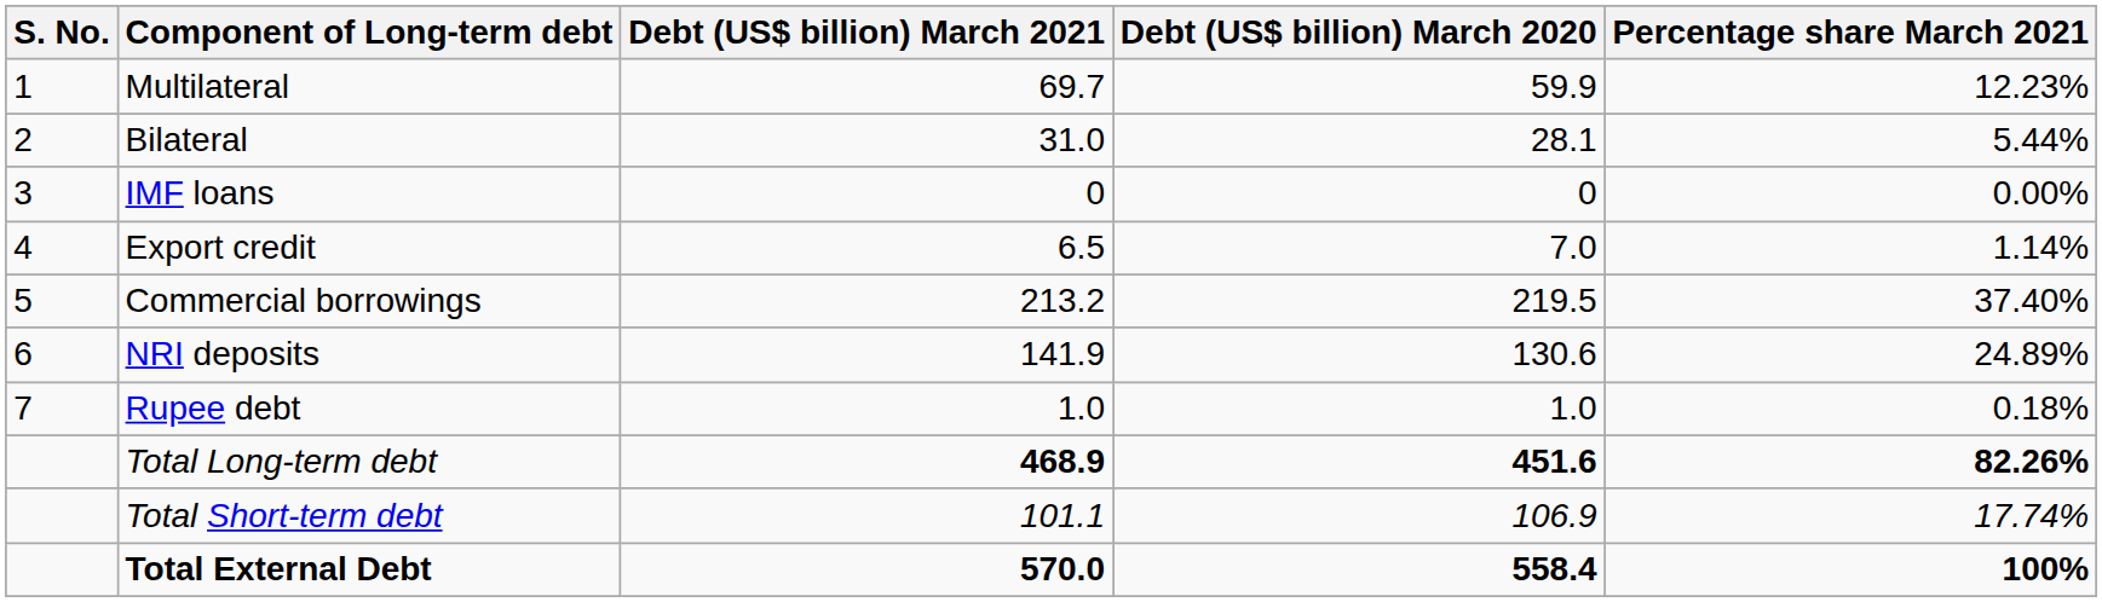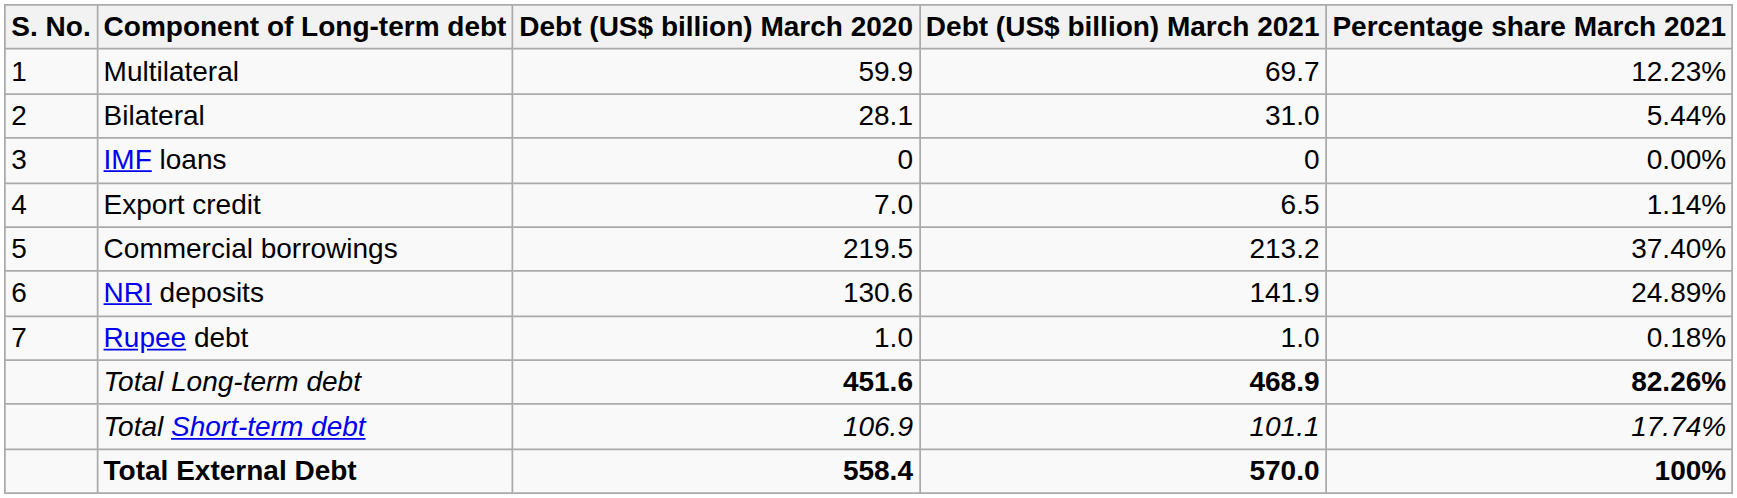 <table class="wikitable sortable">
 <tr>
 <th scope="col" class="unsortable">S. No.</th>
 <th scope="col">Component of Long-term debt</th>
+<th scope="col">Debt (US$ billion) March 2020</th>
 <th scope="col">Debt (US$ billion) March 2021</th>
-<th scope="col">Debt (US$ billion) March 2020</th>
 <th scope="col">Percentage share March 2021</th>
 </tr>
 <tr>
 <td>1</td>
 <td>Multilateral</td>
+<td style="text-align:right;">59.9</td>
 <td style="text-align:right;">69.7</td>
-<td style="text-align:right;">59.9</td>
 <td style="text-align:right;">12.23%</td>
 </tr>
 <tr>
 <td>2</td>
 <td>Bilateral</td>
+<td style="text-align:right;">28.1</td>
 <td style="text-align:right;">31.0</td>
-<td style="text-align:right;">28.1</td>
 <td style="text-align:right;">5.44%</td>
 </tr>
 <tr>
 <td>3</td>
 <td><a href='#'>IMF</a> loans</td>
 <td style="text-align:right;">0</td>
 <td style="text-align:right;">0</td>
 <td style="text-align:right;">0.00%</td>
 </tr>
 <tr>
 <td>4</td>
 <td>Export credit</td>
+<td style="text-align:right;">7.0</td>
 <td style="text-align:right;">6.5</td>
-<td style="text-align:right;">7.0</td>
 <td style="text-align:right;">1.14%</td>
 </tr>
 <tr>
 <td>5</td>
 <td>Commercial borrowings</td>
+<td style="text-align:right;">219.5</td>
 <td style="text-align:right;">213.2</td>
-<td style="text-align:right;">219.5</td>
 <td style="text-align:right;">37.40%</td>
 </tr>
 <tr>
 <td>6</td>
 <td><a href='#'>NRI</a> deposits</td>
+<td style="text-align:right;">130.6</td>
 <td style="text-align:right;">141.9</td>
-<td style="text-align:right;">130.6</td>
 <td style="text-align:right;">24.89%</td>
 </tr>
 <tr>
 <td>7</td>
 <td><a href='#'>Rupee</a> debt</td>
 <td style="text-align:right;">1.0</td>
 <td style="text-align:right;">1.0</td>
 <td style="text-align:right;">0.18%</td>
 </tr>
 <tr>
 <td></td>
 <td><em>Total Long-term debt</em></td>
+<td style="text-align:right;"><strong>451.6</strong></td>
 <td style="text-align:right;"><strong>468.9	</strong></td>
-<td style="text-align:right;"><strong>451.6</strong></td>
 <td style="text-align:right;"><strong>82.26%</strong></td>
 </tr>
 <tr>
 <td></td>
 <td><em>Total <a href='#'>Short-term debt</a></em></td>
+<td style="text-align:right;"><em>106.9</em></td>
 <td style="text-align:right;"><em>101.1</em></td>
-<td style="text-align:right;"><em>106.9</em></td>
 <td style="text-align:right;"><em>17.74%</em></td>
 </tr>
 <tr>
 <td></td>
 <td><strong>Total External Debt</strong></td>
+<td style="text-align:right;"><strong>558.4</strong></td>
 <td style="text-align:right;"><strong>570.0</strong></td>
-<td style="text-align:right;"><strong>558.4</strong></td>
 <td style="text-align:right;"><strong>100%</strong></td>
 </tr>
 </table>
